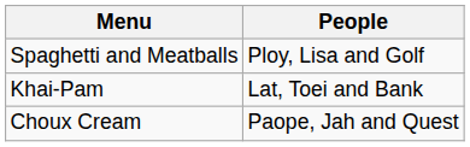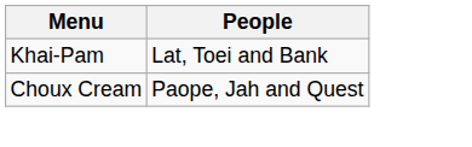 <table class="wikitable">
 <tr>
 <th>Menu</th>
 <th>People</th>
-</tr>
-<tr>
-<td>Spaghetti and Meatballs</td>
-<td>Ploy, Lisa and Golf</td>
 </tr>
 <tr>
 <td>Khai-Pam</td>
 <td>Lat, Toei and Bank</td>
 </tr>
 <tr>
 <td>Choux Cream</td>
 <td>Paope, Jah and Quest</td>
 </tr>
 </table>
